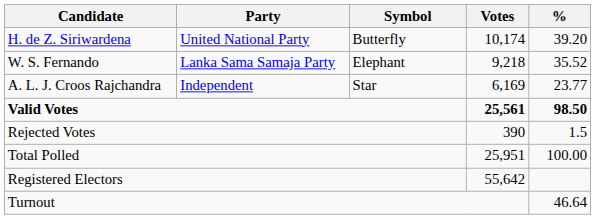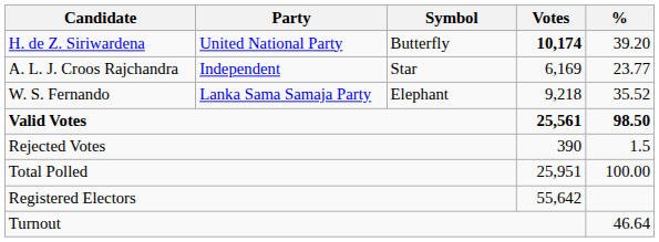 <table class="wikitable" border="1" style="text-align:right;">
 <tr>
 <th align=left width="180">Candidate</th>
 <th align=left width="180">Party</th>
 <th align=left width="120">Symbol</th>
 <th align=left width="60">Votes</th>
 <th align=left width="60">%</th>
 </tr>
 <tr>
 <td align=left><a href='#'>H. de Z. Siriwardena</a></td>
 <td align=left><a href='#'>United National Party</a></td>
 <td align=left>Butterfly</td>
-<td align=right>10,174</td>
+<td align=right><strong>10,174</strong></td>
 <td align=right>39.20</td>
+</tr>
+<tr>
+<td align=left>A. L. J. Croos Rajchandra</td>
+<td align=left><a href='#'>Independent</a></td>
+<td align=left>Star</td>
+<td align=right>6,169</td>
+<td align=right>23.77</td>
 </tr>
 <tr>
 <td align=left>W. S. Fernando</td>
 <td align=left><a href='#'>Lanka Sama Samaja Party</a></td>
 <td align=left>Elephant</td>
 <td align=right>9,218</td>
 <td align=right>35.52</td>
-</tr>
-<tr>
-<td align=left>A. L. J. Croos Rajchandra</td>
-<td align=left><a href='#'>Independent</a></td>
-<td align=left>Star</td>
-<td align=right>6,169</td>
-<td align=right>23.77</td>
 </tr>
 <tr>
 <td align=left colspan=3><strong>Valid Votes</strong></td>
 <td align=right><strong>25,561</strong></td>
 <td align=right><strong>98.50</strong></td>
 </tr>
 <tr>
 <td align=left colspan=3>Rejected Votes</td>
 <td align=right>390</td>
 <td align=right>1.5</td>
 </tr>
 <tr>
 <td align=left colspan=3>Total Polled</td>
 <td align=right>25,951</td>
 <td align=right>100.00</td>
 </tr>
 <tr>
 <td align=left colspan=3>Registered Electors</td>
 <td align=right>55,642</td>
 <td></td>
 </tr>
 <tr>
 <td align=left colspan=4>Turnout</td>
 <td align=right>46.64</td>
 </tr>
 </table>
